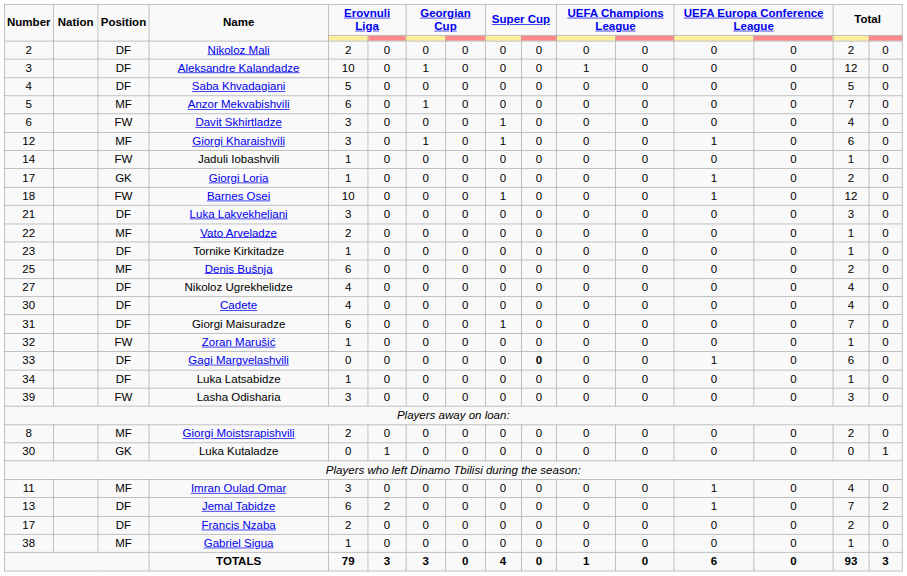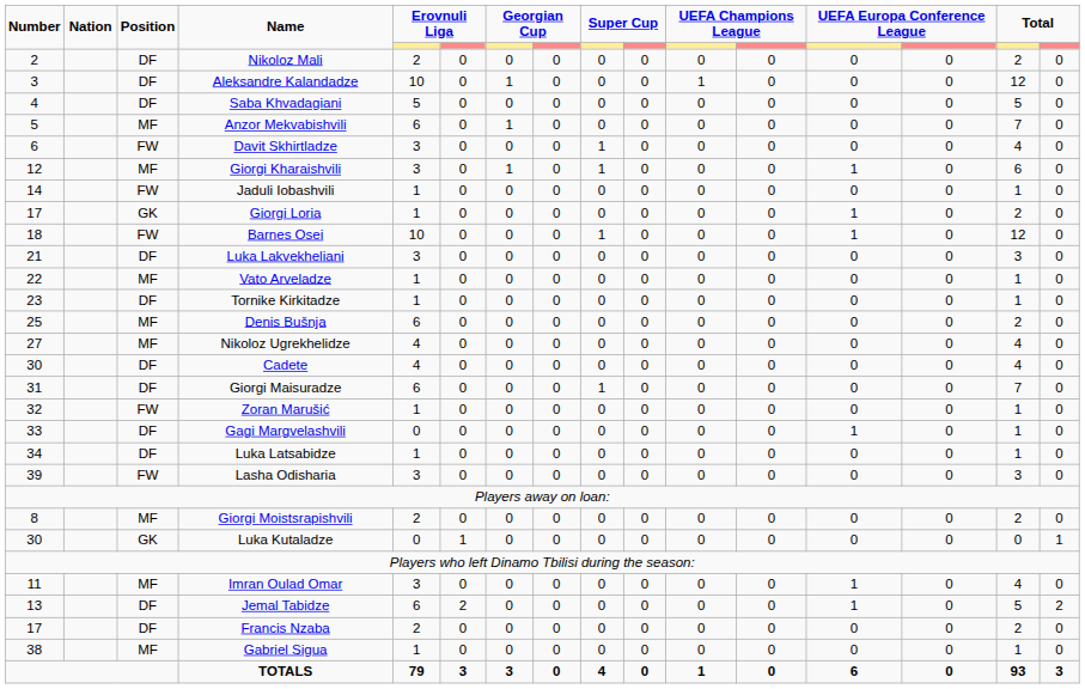 <table class="wikitable" style="text-align:center;">
 <tr>
 <td rowspan="2"  style="width:5%; text-align:center;"><strong>Number</strong></td>
 <td rowspan="2"  style="width:5%; text-align:center;"><strong>Nation</strong></td>
 <td rowspan="2"  style="width:5%; text-align:center;"><strong>Position</strong></td>
 <td rowspan="2"  style="width:20%; text-align:center;"><strong>Name</strong></td>
 <td colspan="2" style="text-align:center;"><strong><a href='#'>Erovnuli Liga</a></strong></td>
 <td colspan="2" style="text-align:center;"><strong><a href='#'>Georgian Cup</a></strong></td>
 <td colspan="2" style="text-align:center;"><strong><a href='#'>Super Cup</a></strong></td>
 <td colspan="2" style="text-align:center;"><strong><a href='#'>UEFA Champions League</a></strong></td>
 <td colspan="2" style="text-align:center;"><strong><a href='#'>UEFA Europa Conference League</a></strong></td>
 <td colspan="2" style="text-align:center;"><strong>Total</strong></td>
 </tr>
 <tr>
 <th style="width:60px; background:#fe9;"></th>
 <th style="width:60px; background:#ff8888;"></th>
 <th style="width:60px; background:#fe9;"></th>
 <th style="width:60px; background:#ff8888;"></th>
 <th style="width:60px; background:#fe9;"></th>
 <th style="width:60px; background:#ff8888;"></th>
 <th style="width:100px; background:#fe9;"></th>
 <th style="width:100px; background:#ff8888;"></th>
 <th style="width:150px; background:#fe9;"></th>
 <th style="width:150px; background:#ff8888;"></th>
 <th style="width:60px; background:#fe9;"></th>
 <th style="width:60px; background:#ff8888;"></th>
 </tr>
 <tr>
 <td>2</td>
 <td></td>
 <td>DF</td>
 <td><a href='#'>Nikoloz Mali</a></td>
 <td>2</td>
 <td>0</td>
 <td>0</td>
 <td>0</td>
 <td>0</td>
 <td>0</td>
 <td>0</td>
 <td>0</td>
 <td>0</td>
 <td>0</td>
 <td>2</td>
 <td>0</td>
 </tr>
 <tr>
 <td>3</td>
 <td></td>
 <td>DF</td>
 <td><a href='#'>Aleksandre Kalandadze</a></td>
 <td>10</td>
 <td>0</td>
 <td>1</td>
 <td>0</td>
 <td>0</td>
 <td>0</td>
 <td>1</td>
 <td>0</td>
 <td>0</td>
 <td>0</td>
 <td>12</td>
 <td>0</td>
 </tr>
 <tr>
 <td>4</td>
 <td></td>
 <td>DF</td>
 <td><a href='#'>Saba Khvadagiani</a></td>
 <td>5</td>
 <td>0</td>
 <td>0</td>
 <td>0</td>
 <td>0</td>
 <td>0</td>
 <td>0</td>
 <td>0</td>
 <td>0</td>
 <td>0</td>
 <td>5</td>
 <td>0</td>
 </tr>
 <tr>
 <td>5</td>
 <td></td>
 <td>MF</td>
 <td><a href='#'>Anzor Mekvabishvili</a></td>
 <td>6</td>
 <td>0</td>
 <td>1</td>
 <td>0</td>
 <td>0</td>
 <td>0</td>
 <td>0</td>
 <td>0</td>
 <td>0</td>
 <td>0</td>
 <td>7</td>
 <td>0</td>
 </tr>
 <tr>
 <td>6</td>
 <td></td>
 <td>FW</td>
 <td><a href='#'>Davit Skhirtladze</a></td>
 <td>3</td>
 <td>0</td>
 <td>0</td>
 <td>0</td>
 <td>1</td>
 <td>0</td>
 <td>0</td>
 <td>0</td>
 <td>0</td>
 <td>0</td>
 <td>4</td>
 <td>0</td>
 </tr>
 <tr>
 <td>12</td>
 <td></td>
 <td>MF</td>
 <td><a href='#'>Giorgi Kharaishvili</a></td>
 <td>3</td>
 <td>0</td>
 <td>1</td>
 <td>0</td>
 <td>1</td>
 <td>0</td>
 <td>0</td>
 <td>0</td>
 <td>1</td>
 <td>0</td>
 <td>6</td>
 <td>0</td>
 </tr>
 <tr>
 <td>14</td>
 <td></td>
 <td>FW</td>
 <td>Jaduli Iobashvili</td>
 <td>1</td>
 <td>0</td>
 <td>0</td>
 <td>0</td>
 <td>0</td>
 <td>0</td>
 <td>0</td>
 <td>0</td>
 <td>0</td>
 <td>0</td>
 <td>1</td>
 <td>0</td>
 </tr>
 <tr>
 <td>17</td>
 <td></td>
 <td>GK</td>
 <td><a href='#'>Giorgi Loria</a></td>
 <td>1</td>
 <td>0</td>
 <td>0</td>
 <td>0</td>
 <td>0</td>
 <td>0</td>
 <td>0</td>
 <td>0</td>
 <td>1</td>
 <td>0</td>
 <td>2</td>
 <td>0</td>
 </tr>
 <tr>
 <td>18</td>
 <td></td>
 <td>FW</td>
 <td><a href='#'>Barnes Osei</a></td>
 <td>10</td>
 <td>0</td>
 <td>0</td>
 <td>0</td>
 <td>1</td>
 <td>0</td>
 <td>0</td>
 <td>0</td>
 <td>1</td>
 <td>0</td>
 <td>12</td>
 <td>0</td>
 </tr>
 <tr>
 <td>21</td>
 <td></td>
 <td>DF</td>
 <td><a href='#'>Luka Lakvekheliani</a></td>
 <td>3</td>
 <td>0</td>
 <td>0</td>
 <td>0</td>
 <td>0</td>
 <td>0</td>
 <td>0</td>
 <td>0</td>
 <td>0</td>
 <td>0</td>
 <td>3</td>
 <td>0</td>
 </tr>
 <tr>
 <td>22</td>
 <td></td>
 <td>MF</td>
 <td><a href='#'>Vato Arveladze</a></td>
-<td>2</td>
+<td>1</td>
 <td>0</td>
 <td>0</td>
 <td>0</td>
 <td>0</td>
 <td>0</td>
 <td>0</td>
 <td>0</td>
 <td>0</td>
 <td>0</td>
 <td>1</td>
 <td>0</td>
 </tr>
 <tr>
 <td>23</td>
 <td></td>
 <td>DF</td>
 <td>Tornike Kirkitadze</td>
 <td>1</td>
 <td>0</td>
 <td>0</td>
 <td>0</td>
 <td>0</td>
 <td>0</td>
 <td>0</td>
 <td>0</td>
 <td>0</td>
 <td>0</td>
 <td>1</td>
 <td>0</td>
 </tr>
 <tr>
 <td>25</td>
 <td></td>
 <td>MF</td>
 <td><a href='#'>Denis Bušnja</a></td>
 <td>6</td>
 <td>0</td>
 <td>0</td>
 <td>0</td>
 <td>0</td>
 <td>0</td>
 <td>0</td>
 <td>0</td>
 <td>0</td>
 <td>0</td>
 <td>2</td>
 <td>0</td>
 </tr>
 <tr>
 <td>27</td>
 <td></td>
-<td>DF</td>
+<td>MF</td>
 <td>Nikoloz Ugrekhelidze</td>
 <td>4</td>
 <td>0</td>
 <td>0</td>
 <td>0</td>
 <td>0</td>
 <td>0</td>
 <td>0</td>
 <td>0</td>
 <td>0</td>
 <td>0</td>
 <td>4</td>
 <td>0</td>
 </tr>
 <tr>
 <td>30</td>
 <td></td>
 <td>DF</td>
 <td><a href='#'>Cadete</a></td>
 <td>4</td>
 <td>0</td>
 <td>0</td>
 <td>0</td>
 <td>0</td>
 <td>0</td>
 <td>0</td>
 <td>0</td>
 <td>0</td>
 <td>0</td>
 <td>4</td>
 <td>0</td>
 </tr>
 <tr>
 <td>31</td>
 <td></td>
 <td>DF</td>
 <td>Giorgi Maisuradze</td>
 <td>6</td>
 <td>0</td>
 <td>0</td>
 <td>0</td>
 <td>1</td>
 <td>0</td>
 <td>0</td>
 <td>0</td>
 <td>0</td>
 <td>0</td>
 <td>7</td>
 <td>0</td>
 </tr>
 <tr>
 <td>32</td>
 <td></td>
 <td>FW</td>
 <td><a href='#'>Zoran Marušić</a></td>
 <td>1</td>
 <td>0</td>
 <td>0</td>
 <td>0</td>
 <td>0</td>
 <td>0</td>
 <td>0</td>
 <td>0</td>
 <td>0</td>
 <td>0</td>
 <td>1</td>
 <td>0</td>
 </tr>
 <tr>
 <td>33</td>
 <td></td>
 <td>DF</td>
 <td><a href='#'>Gagi Margvelashvili</a></td>
 <td>0</td>
 <td>0</td>
 <td>0</td>
 <td>0</td>
 <td>0</td>
-<td><strong>0</strong></td>
+<td>0</td>
 <td>0</td>
 <td>0</td>
 <td>1</td>
 <td>0</td>
-<td>6</td>
+<td>1</td>
 <td>0</td>
 </tr>
 <tr>
 <td>34</td>
 <td></td>
 <td>DF</td>
 <td>Luka Latsabidze</td>
 <td>1</td>
 <td>0</td>
 <td>0</td>
 <td>0</td>
 <td>0</td>
 <td>0</td>
 <td>0</td>
 <td>0</td>
 <td>0</td>
 <td>0</td>
 <td>1</td>
 <td>0</td>
 </tr>
 <tr>
 <td>39</td>
 <td></td>
 <td>FW</td>
 <td>Lasha Odisharia</td>
 <td>3</td>
 <td>0</td>
 <td>0</td>
 <td>0</td>
 <td>0</td>
 <td>0</td>
 <td>0</td>
 <td>0</td>
 <td>0</td>
 <td>0</td>
 <td>3</td>
 <td>0</td>
 </tr>
 <tr>
 <td colspan="18"><em>Players away on loan:</em></td>
 </tr>
 <tr>
 <td>8</td>
 <td></td>
 <td>MF</td>
 <td><a href='#'>Giorgi Moistsrapishvili</a></td>
 <td>2</td>
 <td>0</td>
 <td>0</td>
 <td>0</td>
 <td>0</td>
 <td>0</td>
 <td>0</td>
 <td>0</td>
 <td>0</td>
 <td>0</td>
 <td>2</td>
 <td>0</td>
 </tr>
 <tr>
 <td>30</td>
 <td></td>
 <td>GK</td>
 <td>Luka Kutaladze</td>
 <td>0</td>
 <td>1</td>
 <td>0</td>
 <td>0</td>
 <td>0</td>
 <td>0</td>
 <td>0</td>
 <td>0</td>
 <td>0</td>
 <td>0</td>
 <td>0</td>
 <td>1</td>
 </tr>
 <tr>
 <td colspan="18"><em>Players who left Dinamo Tbilisi during the season:</em></td>
 </tr>
 <tr>
 <td>11</td>
 <td></td>
 <td>MF</td>
 <td><a href='#'>Imran Oulad Omar</a></td>
 <td>3</td>
 <td>0</td>
 <td>0</td>
 <td>0</td>
 <td>0</td>
 <td>0</td>
 <td>0</td>
 <td>0</td>
 <td>1</td>
 <td>0</td>
 <td>4</td>
 <td>0</td>
 </tr>
 <tr>
 <td>13</td>
 <td></td>
 <td>DF</td>
 <td><a href='#'>Jemal Tabidze</a></td>
 <td>6</td>
 <td>2</td>
 <td>0</td>
 <td>0</td>
 <td>0</td>
 <td>0</td>
 <td>0</td>
 <td>0</td>
 <td>1</td>
 <td>0</td>
-<td>7</td>
+<td>5</td>
 <td>2</td>
 </tr>
 <tr>
 <td>17</td>
 <td></td>
 <td>DF</td>
 <td><a href='#'>Francis Nzaba</a></td>
 <td>2</td>
 <td>0</td>
 <td>0</td>
 <td>0</td>
 <td>0</td>
 <td>0</td>
 <td>0</td>
 <td>0</td>
 <td>0</td>
 <td>0</td>
 <td>2</td>
 <td>0</td>
 </tr>
 <tr>
 <td>38</td>
 <td></td>
 <td>MF</td>
 <td><a href='#'>Gabriel Sigua</a></td>
 <td>1</td>
 <td>0</td>
 <td>0</td>
 <td>0</td>
 <td>0</td>
 <td>0</td>
 <td>0</td>
 <td>0</td>
 <td>0</td>
 <td>0</td>
 <td>1</td>
 <td>0</td>
 </tr>
 <tr>
 <td colspan="3"></td>
 <td><strong>TOTALS</strong></td>
 <td><strong>79</strong></td>
 <td><strong>3</strong></td>
 <td><strong>3</strong></td>
 <td><strong>0</strong></td>
 <td><strong>4</strong></td>
 <td><strong>0</strong></td>
 <td><strong>1</strong></td>
 <td><strong>0</strong></td>
 <td><strong>6</strong></td>
 <td><strong>0</strong></td>
 <td><strong>93</strong></td>
 <td><strong>3</strong></td>
 </tr>
 </table>
